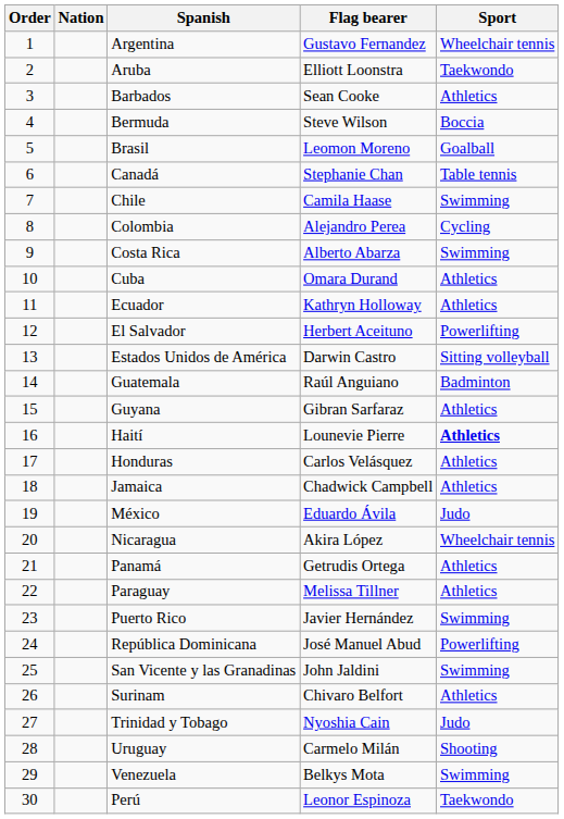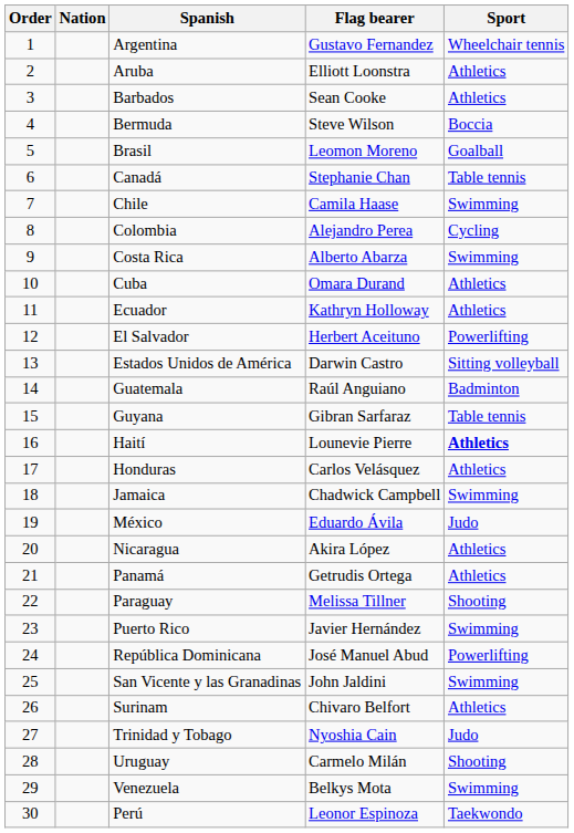 <table class="sortable wikitable" style="font-size:90%">
 <tr>
 <th>Order</th>
 <th>Nation</th>
 <th>Spanish</th>
 <th>Flag bearer</th>
 <th>Sport</th>
 </tr>
 <tr>
 <td align=center>1</td>
 <td></td>
 <td>Argentina</td>
 <td><a href='#'>Gustavo Fernandez</a></td>
 <td><a href='#'>Wheelchair tennis</a></td>
 </tr>
 <tr>
 <td align=center>2</td>
 <td></td>
 <td>Aruba</td>
 <td>Elliott Loonstra</td>
-<td><a href='#'>Taekwondo</a></td>
+<td><a href='#'>Athletics</a></td>
 </tr>
 <tr>
 <td align=center>3</td>
 <td></td>
 <td>Barbados</td>
 <td>Sean Cooke</td>
 <td><a href='#'>Athletics</a></td>
 </tr>
 <tr>
 <td align=center>4</td>
 <td></td>
 <td>Bermuda</td>
 <td>Steve Wilson</td>
 <td><a href='#'>Boccia</a></td>
 </tr>
 <tr>
 <td align=center>5</td>
 <td></td>
 <td>Brasil</td>
 <td><a href='#'>Leomon Moreno</a></td>
 <td><a href='#'>Goalball</a></td>
 </tr>
 <tr>
 <td align=center>6</td>
 <td></td>
 <td>Canadá</td>
 <td><a href='#'>Stephanie Chan</a></td>
 <td><a href='#'>Table tennis</a></td>
 </tr>
 <tr>
 <td align=center>7</td>
 <td></td>
 <td>Chile</td>
 <td><a href='#'>Camila Haase</a></td>
 <td><a href='#'>Swimming</a></td>
 </tr>
 <tr>
 <td align=center>8</td>
 <td></td>
 <td>Colombia</td>
 <td><a href='#'>Alejandro Perea</a></td>
 <td><a href='#'>Cycling</a></td>
 </tr>
 <tr>
 <td align=center>9</td>
 <td></td>
 <td>Costa Rica</td>
 <td><a href='#'>Alberto Abarza</a></td>
 <td><a href='#'>Swimming</a></td>
 </tr>
 <tr>
 <td align=center>10</td>
 <td></td>
 <td>Cuba</td>
 <td><a href='#'>Omara Durand</a></td>
 <td><a href='#'>Athletics</a></td>
 </tr>
 <tr>
 <td align=center>11</td>
 <td></td>
 <td>Ecuador</td>
 <td><a href='#'>Kathryn Holloway</a></td>
 <td><a href='#'>Athletics</a></td>
 </tr>
 <tr>
 <td align=center>12</td>
 <td></td>
 <td>El Salvador</td>
 <td><a href='#'>Herbert Aceituno</a></td>
 <td><a href='#'>Powerlifting</a></td>
 </tr>
 <tr>
 <td align=center>13</td>
 <td></td>
 <td>Estados Unidos de América</td>
 <td>Darwin Castro</td>
 <td><a href='#'>Sitting volleyball</a></td>
 </tr>
 <tr>
 <td align=center>14</td>
 <td></td>
 <td>Guatemala</td>
 <td>Raúl Anguiano</td>
 <td><a href='#'>Badminton</a></td>
 </tr>
 <tr>
 <td align=center>15</td>
 <td></td>
 <td>Guyana</td>
 <td>Gibran Sarfaraz</td>
-<td><a href='#'>Athletics</a></td>
+<td><a href='#'>Table tennis</a></td>
 </tr>
 <tr>
 <td align=center>16</td>
 <td></td>
 <td>Haití</td>
 <td>Lounevie Pierre</td>
 <td><strong><a href='#'>Athletics</a></strong></td>
 </tr>
 <tr>
 <td align=center>17</td>
 <td></td>
 <td>Honduras</td>
 <td>Carlos Velásquez</td>
 <td><a href='#'>Athletics</a></td>
 </tr>
 <tr>
 <td align=center>18</td>
 <td></td>
 <td>Jamaica</td>
 <td>Chadwick Campbell</td>
-<td><a href='#'>Athletics</a></td>
+<td><a href='#'>Swimming</a></td>
 </tr>
 <tr>
 <td align=center>19</td>
 <td></td>
 <td>México</td>
 <td><a href='#'>Eduardo Ávila</a></td>
 <td><a href='#'>Judo</a></td>
 </tr>
 <tr>
 <td align=center>20</td>
 <td></td>
 <td>Nicaragua</td>
 <td>Akira López</td>
-<td><a href='#'>Wheelchair tennis</a></td>
+<td><a href='#'>Athletics</a></td>
 </tr>
 <tr>
 <td align=center>21</td>
 <td></td>
 <td>Panamá</td>
 <td>Getrudis Ortega</td>
 <td><a href='#'>Athletics</a></td>
 </tr>
 <tr>
 <td align=center>22</td>
 <td></td>
 <td>Paraguay</td>
 <td><a href='#'>Melissa Tillner</a></td>
-<td><a href='#'>Athletics</a></td>
+<td><a href='#'>Shooting</a></td>
 </tr>
 <tr>
 <td align=center>23</td>
 <td></td>
 <td>Puerto Rico</td>
 <td>Javier Hernández</td>
 <td><a href='#'>Swimming</a></td>
 </tr>
 <tr>
 <td align=center>24</td>
 <td></td>
 <td>República Dominicana</td>
 <td>José Manuel Abud</td>
 <td><a href='#'>Powerlifting</a></td>
 </tr>
 <tr>
 <td align=center>25</td>
 <td></td>
 <td>San Vicente y las Granadinas</td>
 <td>John Jaldini</td>
 <td><a href='#'>Swimming</a></td>
 </tr>
 <tr>
 <td align=center>26</td>
 <td></td>
 <td>Surinam</td>
 <td>Chivaro Belfort</td>
 <td><a href='#'>Athletics</a></td>
 </tr>
 <tr>
 <td align=center>27</td>
 <td></td>
 <td>Trinidad y Tobago</td>
 <td><a href='#'>Nyoshia Cain</a></td>
 <td><a href='#'>Judo</a></td>
 </tr>
 <tr>
 <td align=center>28</td>
 <td></td>
 <td>Uruguay</td>
 <td>Carmelo Milán</td>
 <td><a href='#'>Shooting</a></td>
 </tr>
 <tr>
 <td align=center>29</td>
 <td></td>
 <td>Venezuela</td>
 <td>Belkys Mota</td>
 <td><a href='#'>Swimming</a></td>
 </tr>
 <tr>
 <td align=center>30</td>
 <td></td>
 <td>Perú</td>
 <td><a href='#'>Leonor Espinoza</a></td>
 <td><a href='#'>Taekwondo</a></td>
 </tr>
 </table>
